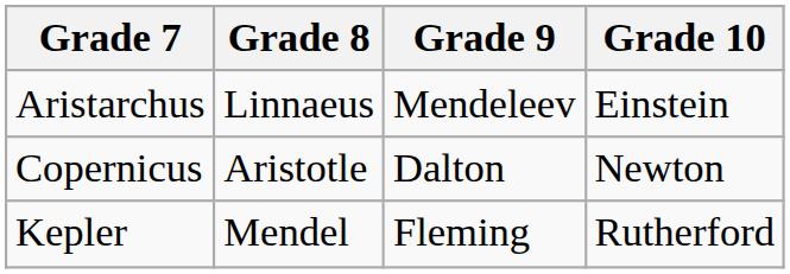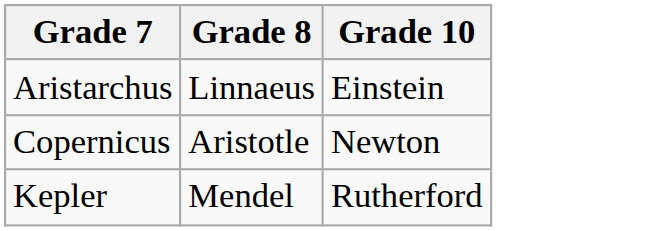 <table class="wikitable">
 <tr>
 <th>Grade 7</th>
 <th>Grade 8</th>
-<th>Grade 9</th>
 <th>Grade 10</th>
 </tr>
 <tr>
 <td>Aristarchus</td>
 <td>Linnaeus</td>
-<td>Mendeleev</td>
 <td>Einstein</td>
 </tr>
 <tr>
 <td>Copernicus</td>
 <td>Aristotle</td>
-<td>Dalton</td>
 <td>Newton</td>
 </tr>
 <tr>
 <td>Kepler</td>
 <td>Mendel</td>
-<td>Fleming</td>
 <td>Rutherford</td>
 </tr>
 </table>
